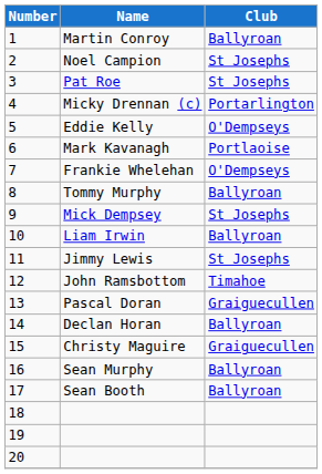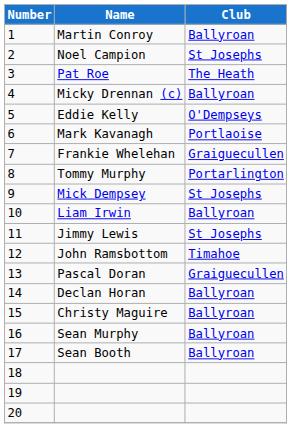 <table class="wikitable">
 <tr style="text-align:center;background:#1874CD;color:white;">
 <td><strong>Number </strong></td>
 <td><strong>Name</strong></td>
 <td><strong>Club</strong></td>
 </tr>
 <tr>
 <td>1</td>
 <td>Martin Conroy</td>
 <td><a href='#'>Ballyroan</a></td>
 </tr>
 <tr>
 <td>2</td>
 <td>Noel Campion</td>
 <td><a href='#'>St Josephs</a></td>
 </tr>
 <tr>
 <td>3</td>
 <td><a href='#'>Pat Roe</a></td>
-<td><a href='#'>St Josephs</a></td>
+<td><a href='#'>The Heath</a></td>
 </tr>
 <tr>
 <td>4</td>
 <td>Micky Drennan <a href='#'>(c)</a></td>
-<td><a href='#'>Portarlington</a></td>
+<td><a href='#'>Ballyroan</a></td>
 </tr>
 <tr>
 <td>5</td>
 <td>Eddie Kelly</td>
 <td><a href='#'>O'Dempseys</a></td>
 </tr>
 <tr>
 <td>6</td>
 <td>Mark Kavanagh</td>
 <td><a href='#'>Portlaoise</a></td>
 </tr>
 <tr>
 <td>7</td>
 <td>Frankie Whelehan</td>
-<td><a href='#'>O'Dempseys</a></td>
+<td><a href='#'>Graiguecullen</a></td>
 </tr>
 <tr>
 <td>8</td>
 <td>Tommy Murphy</td>
-<td><a href='#'>Ballyroan</a></td>
+<td><a href='#'>Portarlington</a></td>
 </tr>
 <tr>
 <td>9</td>
 <td><a href='#'>Mick Dempsey</a></td>
 <td><a href='#'>St Josephs</a></td>
 </tr>
 <tr>
 <td>10</td>
 <td><a href='#'>Liam Irwin</a></td>
 <td><a href='#'>Ballyroan</a></td>
 </tr>
 <tr>
 <td>11</td>
 <td>Jimmy Lewis</td>
 <td><a href='#'>St Josephs</a></td>
 </tr>
 <tr>
 <td>12</td>
 <td>John Ramsbottom</td>
 <td><a href='#'>Timahoe</a></td>
 </tr>
 <tr>
 <td>13</td>
 <td>Pascal Doran</td>
 <td><a href='#'>Graiguecullen</a></td>
 </tr>
 <tr>
 <td>14</td>
 <td>Declan Horan</td>
 <td><a href='#'>Ballyroan</a></td>
 </tr>
 <tr>
 <td>15</td>
 <td>Christy Maguire</td>
-<td><a href='#'>Graiguecullen</a></td>
+<td><a href='#'>Ballyroan</a></td>
 </tr>
 <tr>
 <td>16</td>
 <td>Sean Murphy</td>
 <td><a href='#'>Ballyroan</a></td>
 </tr>
 <tr>
 <td>17</td>
 <td>Sean Booth</td>
 <td><a href='#'>Ballyroan</a></td>
 </tr>
 <tr>
 <td>18</td>
 <td></td>
 <td></td>
 </tr>
 <tr>
 <td>19</td>
 <td></td>
 <td></td>
 </tr>
 <tr>
 <td>20</td>
 <td></td>
 <td></td>
 </tr>
 <tr>
 </tr>
 </table>
